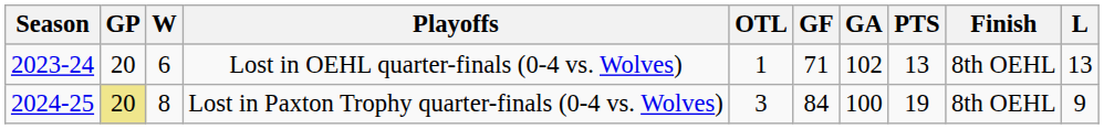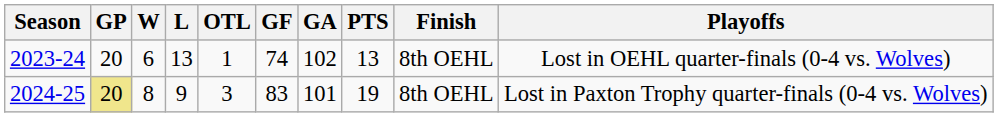 <table class="wikitable">
 <tr>
 <th>Season</th>
 <th>GP</th>
 <th>W</th>
-<th>Playoffs</th>
+<th>L</th>
 <th>OTL</th>
 <th>GF</th>
 <th>GA</th>
 <th>PTS</th>
 <th>Finish</th>
-<th>L</th>
+<th>Playoffs</th>
 </tr>
 <tr align="center">
 <td><a href='#'>2023-24</a></td>
 <td>20</td>
 <td>6</td>
-<td>Lost in OEHL quarter-finals (0-4 vs. <a href='#'>Wolves</a>)</td>
+<td>13</td>
 <td>1</td>
-<td>71</td>
+<td>74</td>
 <td>102</td>
 <td>13</td>
 <td>8th OEHL</td>
-<td>13</td>
+<td>Lost in OEHL quarter-finals (0-4 vs. <a href='#'>Wolves</a>)</td>
 </tr>
 <tr align="center">
 <td><a href='#'>2024-25</a></td>
 <td style="background: khaki;">20</td>
 <td>8</td>
-<td>Lost in Paxton Trophy quarter-finals (0-4 vs. <a href='#'>Wolves</a>)</td>
+<td>9</td>
 <td>3</td>
-<td>84</td>
-<td>100</td>
+<td>83</td>
+<td>101</td>
 <td>19</td>
 <td>8th OEHL</td>
-<td>9</td>
+<td>Lost in Paxton Trophy quarter-finals (0-4 vs. <a href='#'>Wolves</a>)</td>
 </tr>
 </table>
